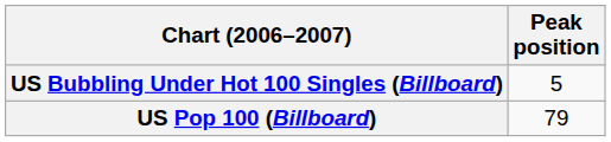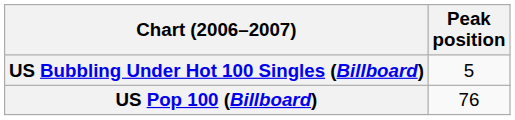 <table class="wikitable sortable plainrowheaders" style="text-align:center">
 <tr>
 <th>Chart (2006–2007)</th>
 <th>Peak<br>position</th>
 </tr>
 <tr>
 <th scope="row">US <a href='#'>Bubbling Under Hot 100 Singles</a> (<a href='#'><em>Billboard</em></a>)</th>
 <td>5</td>
 </tr>
 <tr>
 <th scope="row">US <a href='#'>Pop 100</a> (<a href='#'><em>Billboard</em></a>)</th>
-<td>79</td>
+<td>76</td>
 </tr>
 </table>
